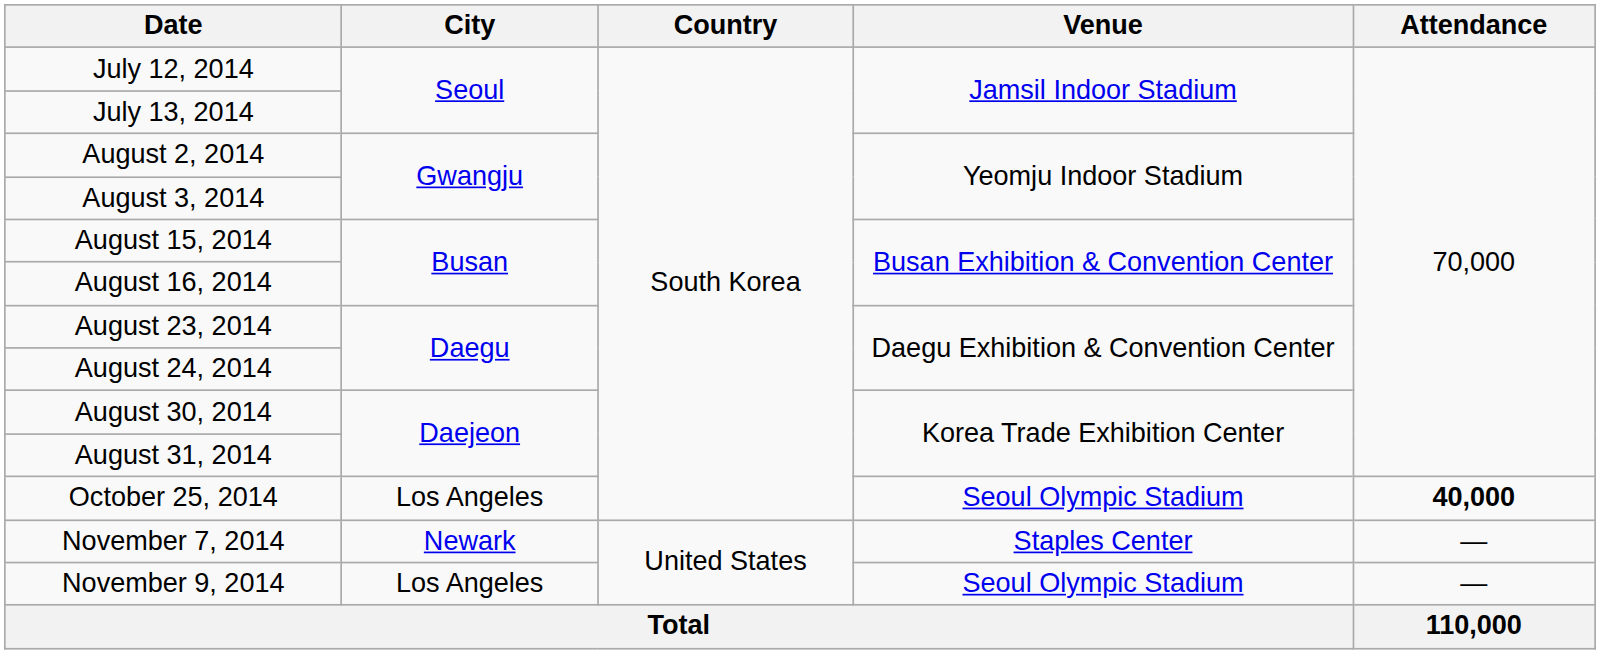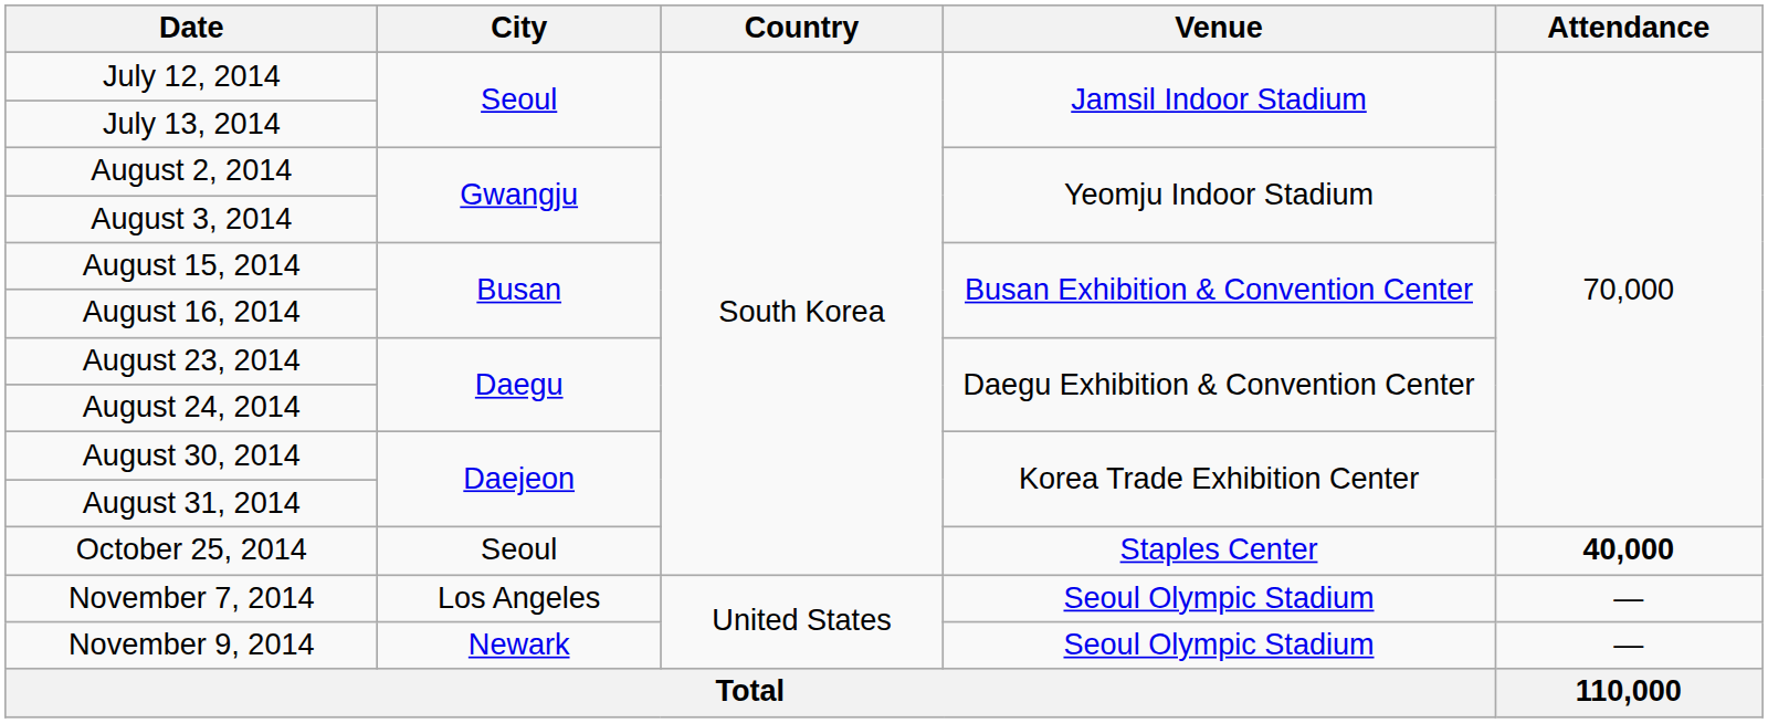 <table class="wikitable" style="text-align:center;">
 <tr>
 <th scope="col" style="width:12em;">Date</th>
 <th scope="col" style="width:9em;">City</th>
 <th scope="col" style="width:9em;">Country</th>
 <th scope="col" style="width:18em;">Venue</th>
 <th scope="col" style="width:8.5em;">Attendance</th>
 </tr>
 <tr>
 <td>July 12, 2014</td>
 <td rowspan="2"><a href='#'>Seoul</a></td>
 <td rowspan="11">South Korea</td>
 <td rowspan="2"><a href='#'>Jamsil Indoor Stadium</a></td>
 <td rowspan="10">70,000</td>
 </tr>
 <tr>
 <td>July 13, 2014</td>
 </tr>
 <tr>
 <td>August 2, 2014</td>
 <td rowspan="2"><a href='#'>Gwangju</a></td>
 <td rowspan="2">Yeomju Indoor Stadium</td>
 </tr>
 <tr>
 <td>August 3, 2014</td>
 </tr>
 <tr>
 <td>August 15, 2014</td>
 <td rowspan="2"><a href='#'>Busan</a></td>
 <td rowspan="2"><a href='#'>Busan Exhibition & Convention Center</a></td>
 </tr>
 <tr>
 <td>August 16, 2014</td>
 </tr>
 <tr>
 <td>August 23, 2014</td>
 <td rowspan="2"><a href='#'>Daegu</a></td>
 <td rowspan="2">Daegu Exhibition & Convention Center</td>
 </tr>
 <tr>
 <td>August 24, 2014</td>
 </tr>
 <tr>
 <td>August 30, 2014</td>
 <td rowspan="2"><a href='#'>Daejeon</a></td>
 <td rowspan="2">Korea Trade Exhibition Center</td>
 </tr>
 <tr>
 <td>August 31, 2014</td>
 </tr>
 <tr>
 <td>October 25, 2014</td>
-<td>Los Angeles</td>
-<td><a href='#'>Seoul Olympic Stadium</a></td>
+<td>Seoul</td>
+<td><a href='#'>Staples Center</a></td>
 <td><strong>40,000</strong></td>
 </tr>
 <tr>
 <td>November 7, 2014</td>
-<td><a href='#'>Newark</a></td>
+<td>Los Angeles</td>
 <td rowspan="2">United States</td>
-<td><a href='#'>Staples Center</a></td>
+<td><a href='#'>Seoul Olympic Stadium</a></td>
 <td>—</td>
 </tr>
 <tr>
 <td>November 9, 2014</td>
-<td>Los Angeles</td>
+<td><a href='#'>Newark</a></td>
 <td><a href='#'>Seoul Olympic Stadium</a></td>
 <td>—</td>
 </tr>
 <tr>
 <th colspan="4">Total</th>
 <th>110,000</th>
 </tr>
 </table>
